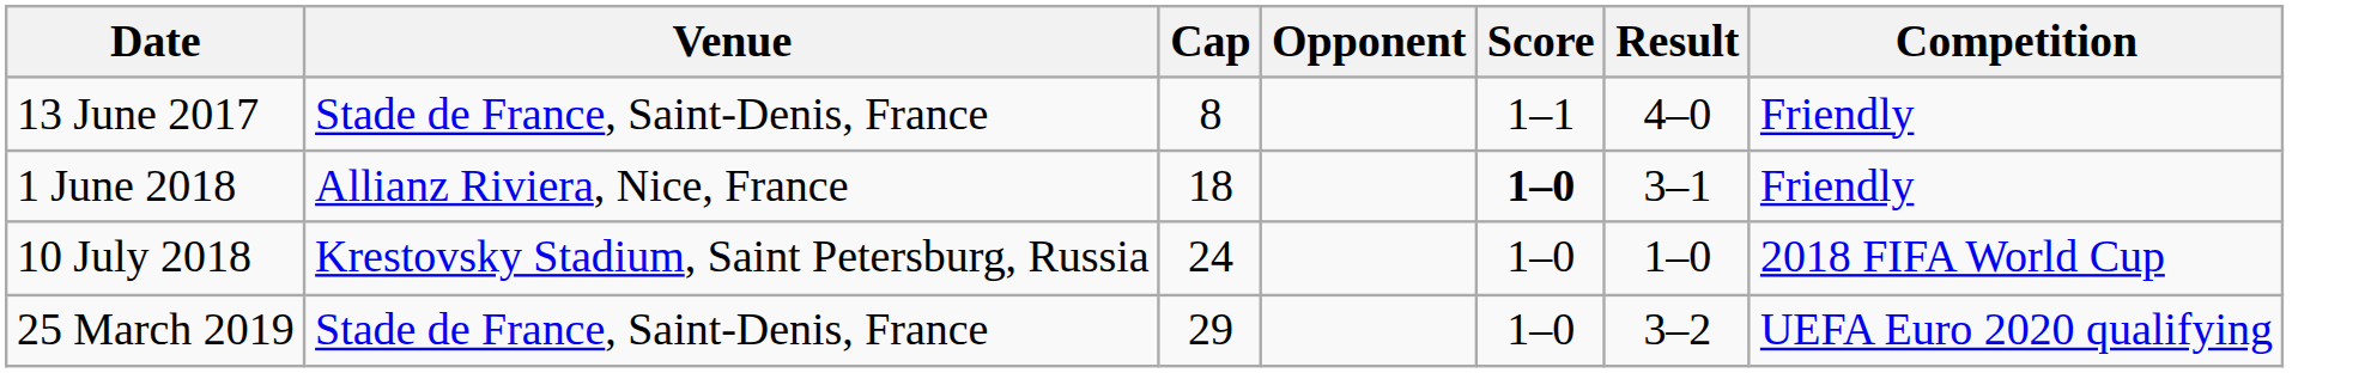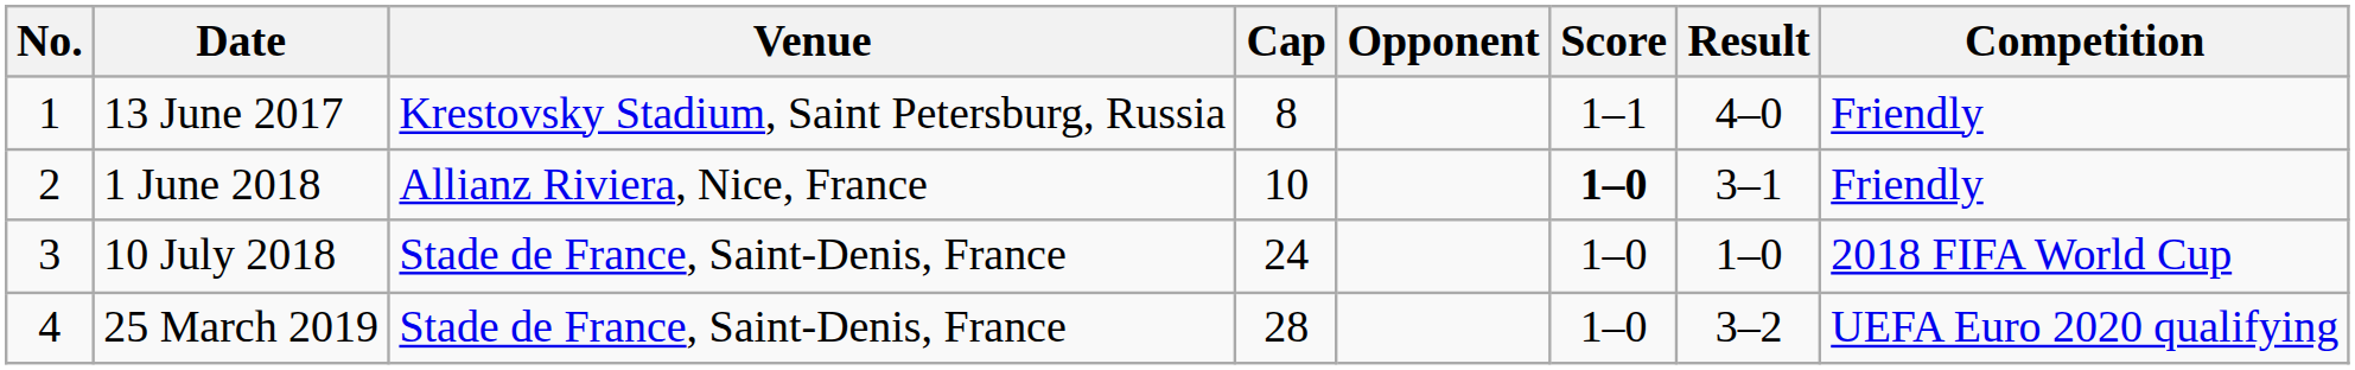 <table class="wikitable sortable">
 <tr>
+<th scope="col">No.</th>
 <th scope="col">Date</th>
 <th scope="col">Venue</th>
 <th scope="col">Cap</th>
 <th scope="col">Opponent</th>
 <th scope="col">Score</th>
 <th scope="col">Result</th>
 <th scope="col">Competition</th>
 </tr>
 <tr>
+<td align=center>1</td>
 <td>13 June 2017</td>
-<td><a href='#'>Stade de France</a>, Saint-Denis, France</td>
+<td><a href='#'>Krestovsky Stadium</a>, Saint Petersburg, Russia</td>
 <td align=center>8</td>
 <td></td>
 <td align="center">1–1</td>
 <td align="center">4–0</td>
 <td><a href='#'>Friendly</a></td>
 </tr>
 <tr>
+<td align=center>2</td>
 <td>1 June 2018</td>
 <td><a href='#'>Allianz Riviera</a>, Nice, France</td>
-<td align="center">18</td>
+<td align="center">10</td>
 <td></td>
 <td align="center"><strong>1–0</strong></td>
 <td align="center">3–1</td>
 <td><a href='#'>Friendly</a></td>
 </tr>
 <tr>
+<td align=center>3</td>
 <td>10 July 2018</td>
-<td><a href='#'>Krestovsky Stadium</a>, Saint Petersburg, Russia</td>
+<td><a href='#'>Stade de France</a>, Saint-Denis, France</td>
 <td align="center">24</td>
 <td></td>
 <td align="center">1–0</td>
 <td align="center">1–0</td>
 <td><a href='#'>2018 FIFA World Cup</a></td>
 </tr>
 <tr>
+<td align=center>4</td>
 <td>25 March 2019</td>
 <td><a href='#'>Stade de France</a>, Saint-Denis, France</td>
-<td align="center">29</td>
+<td align="center">28</td>
 <td></td>
 <td align="center">1–0</td>
 <td align="center">3–2</td>
 <td><a href='#'>UEFA Euro 2020 qualifying</a></td>
 </tr>
 </table>
